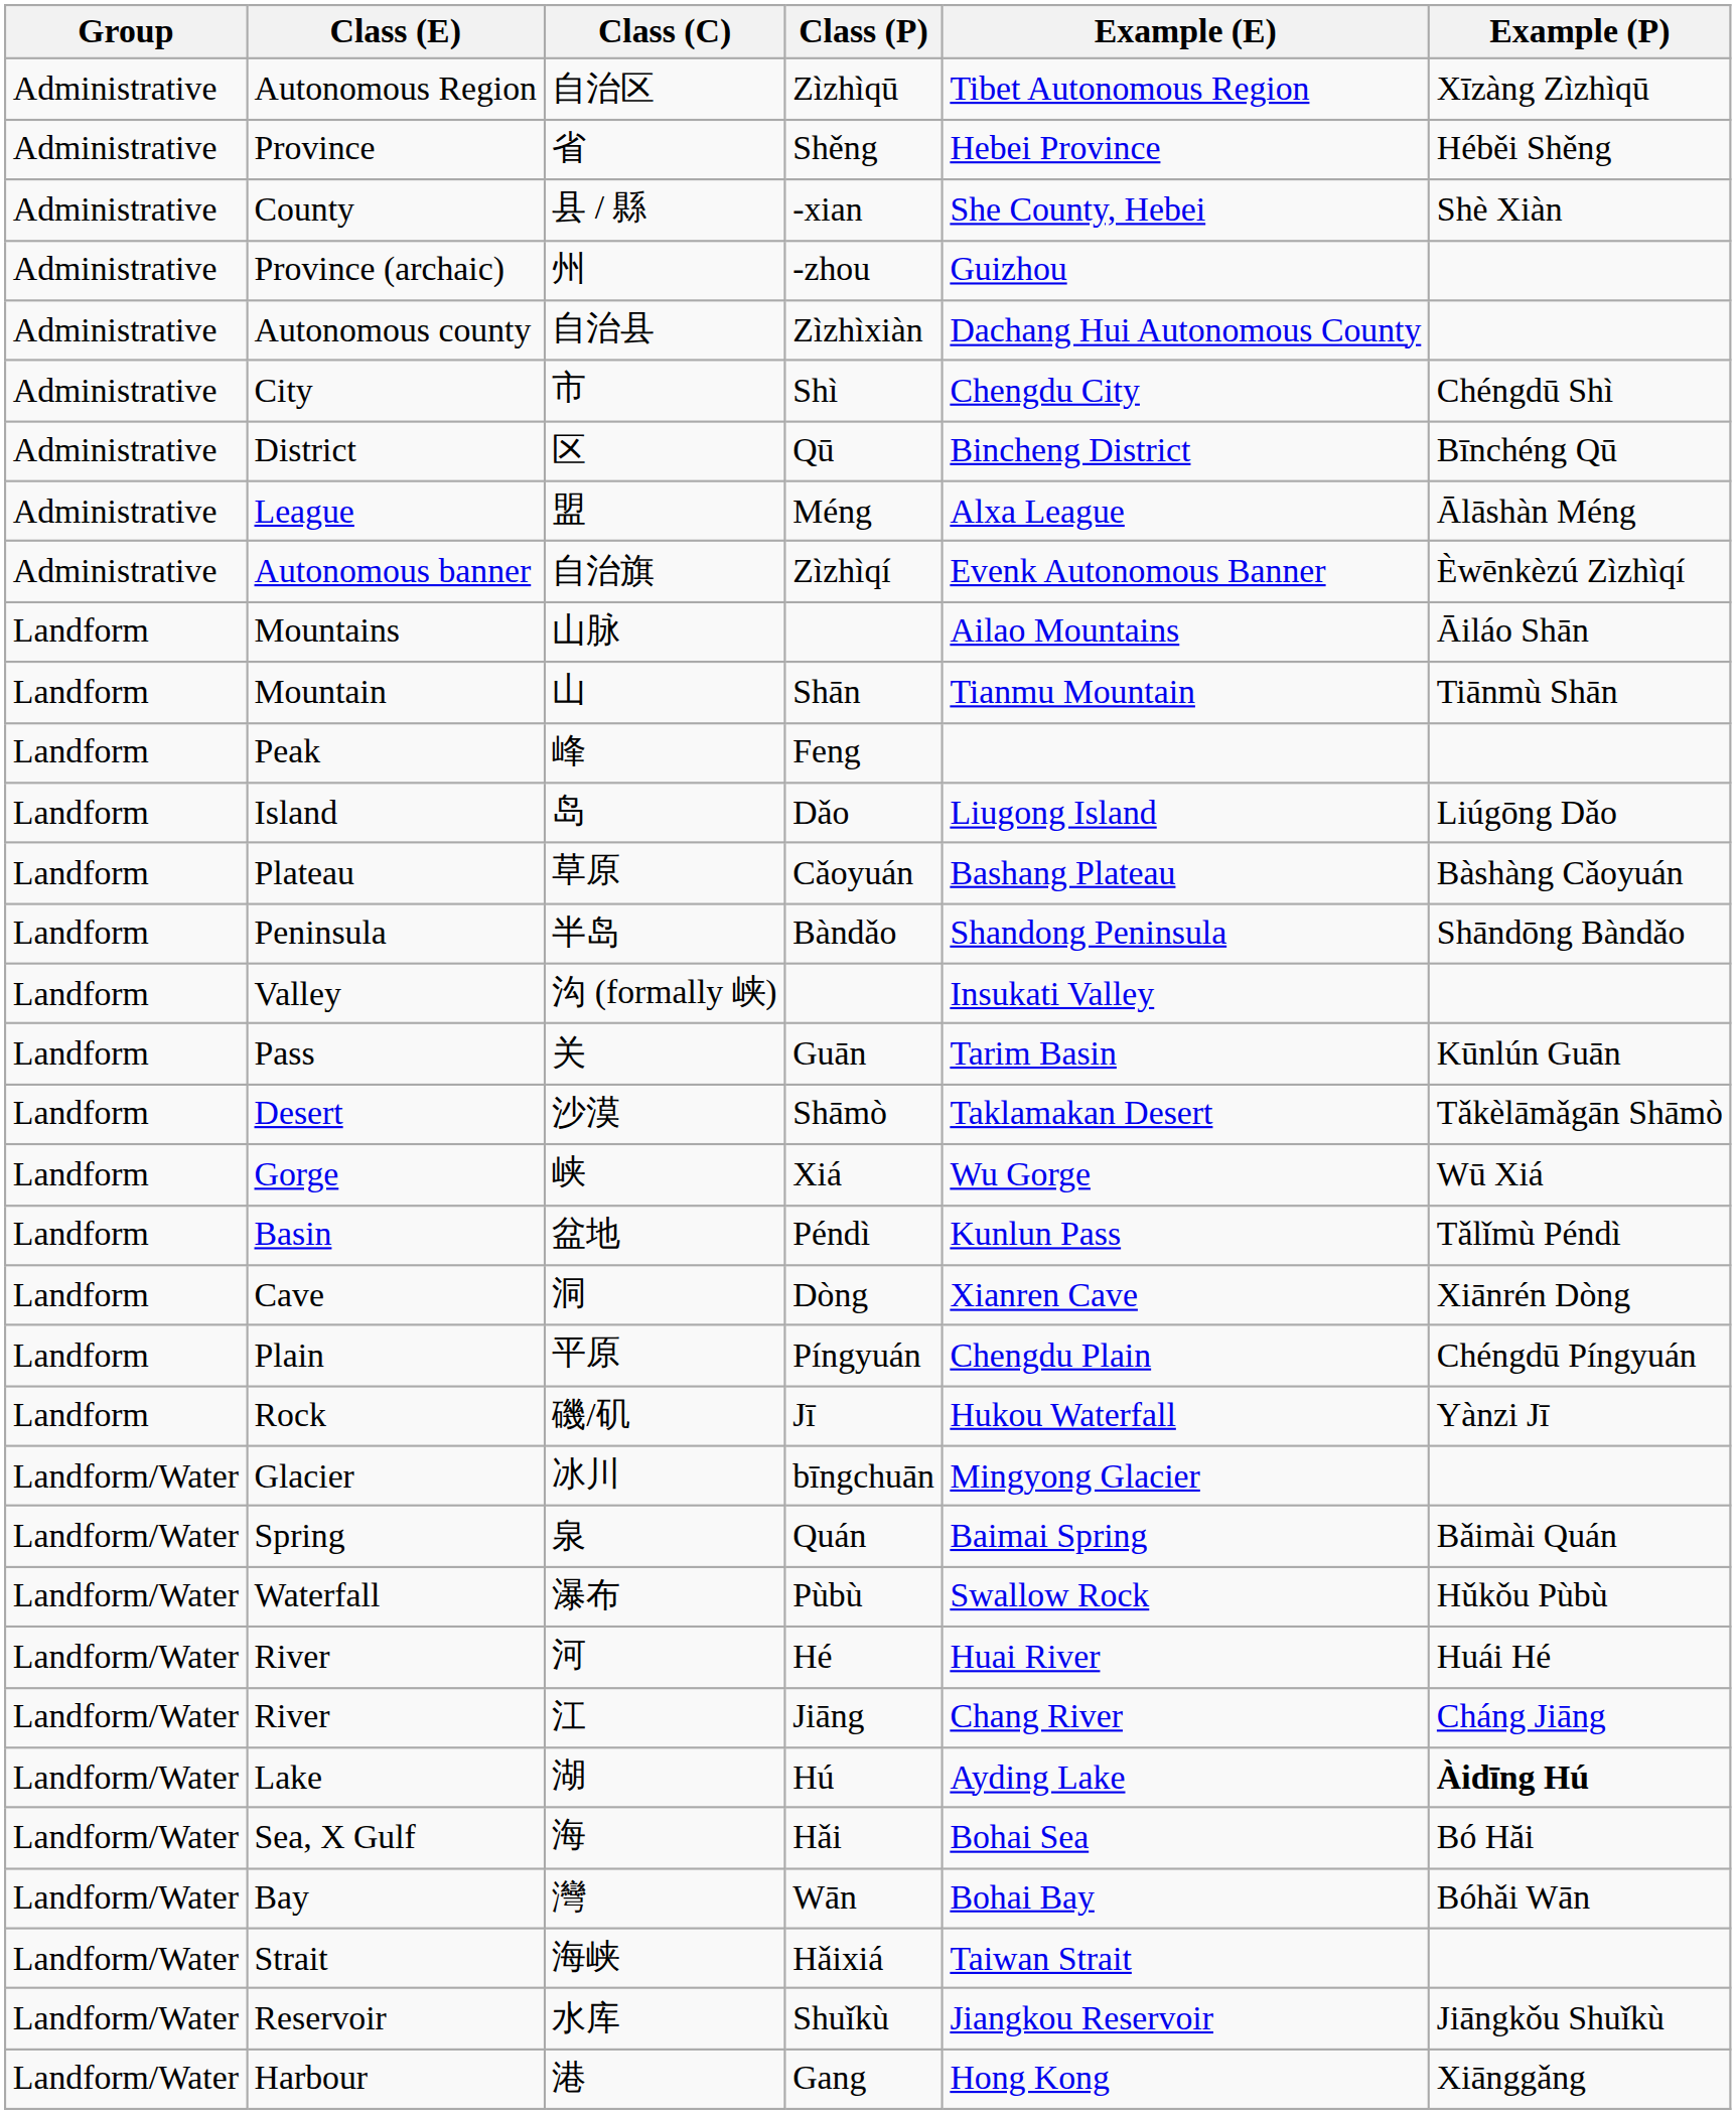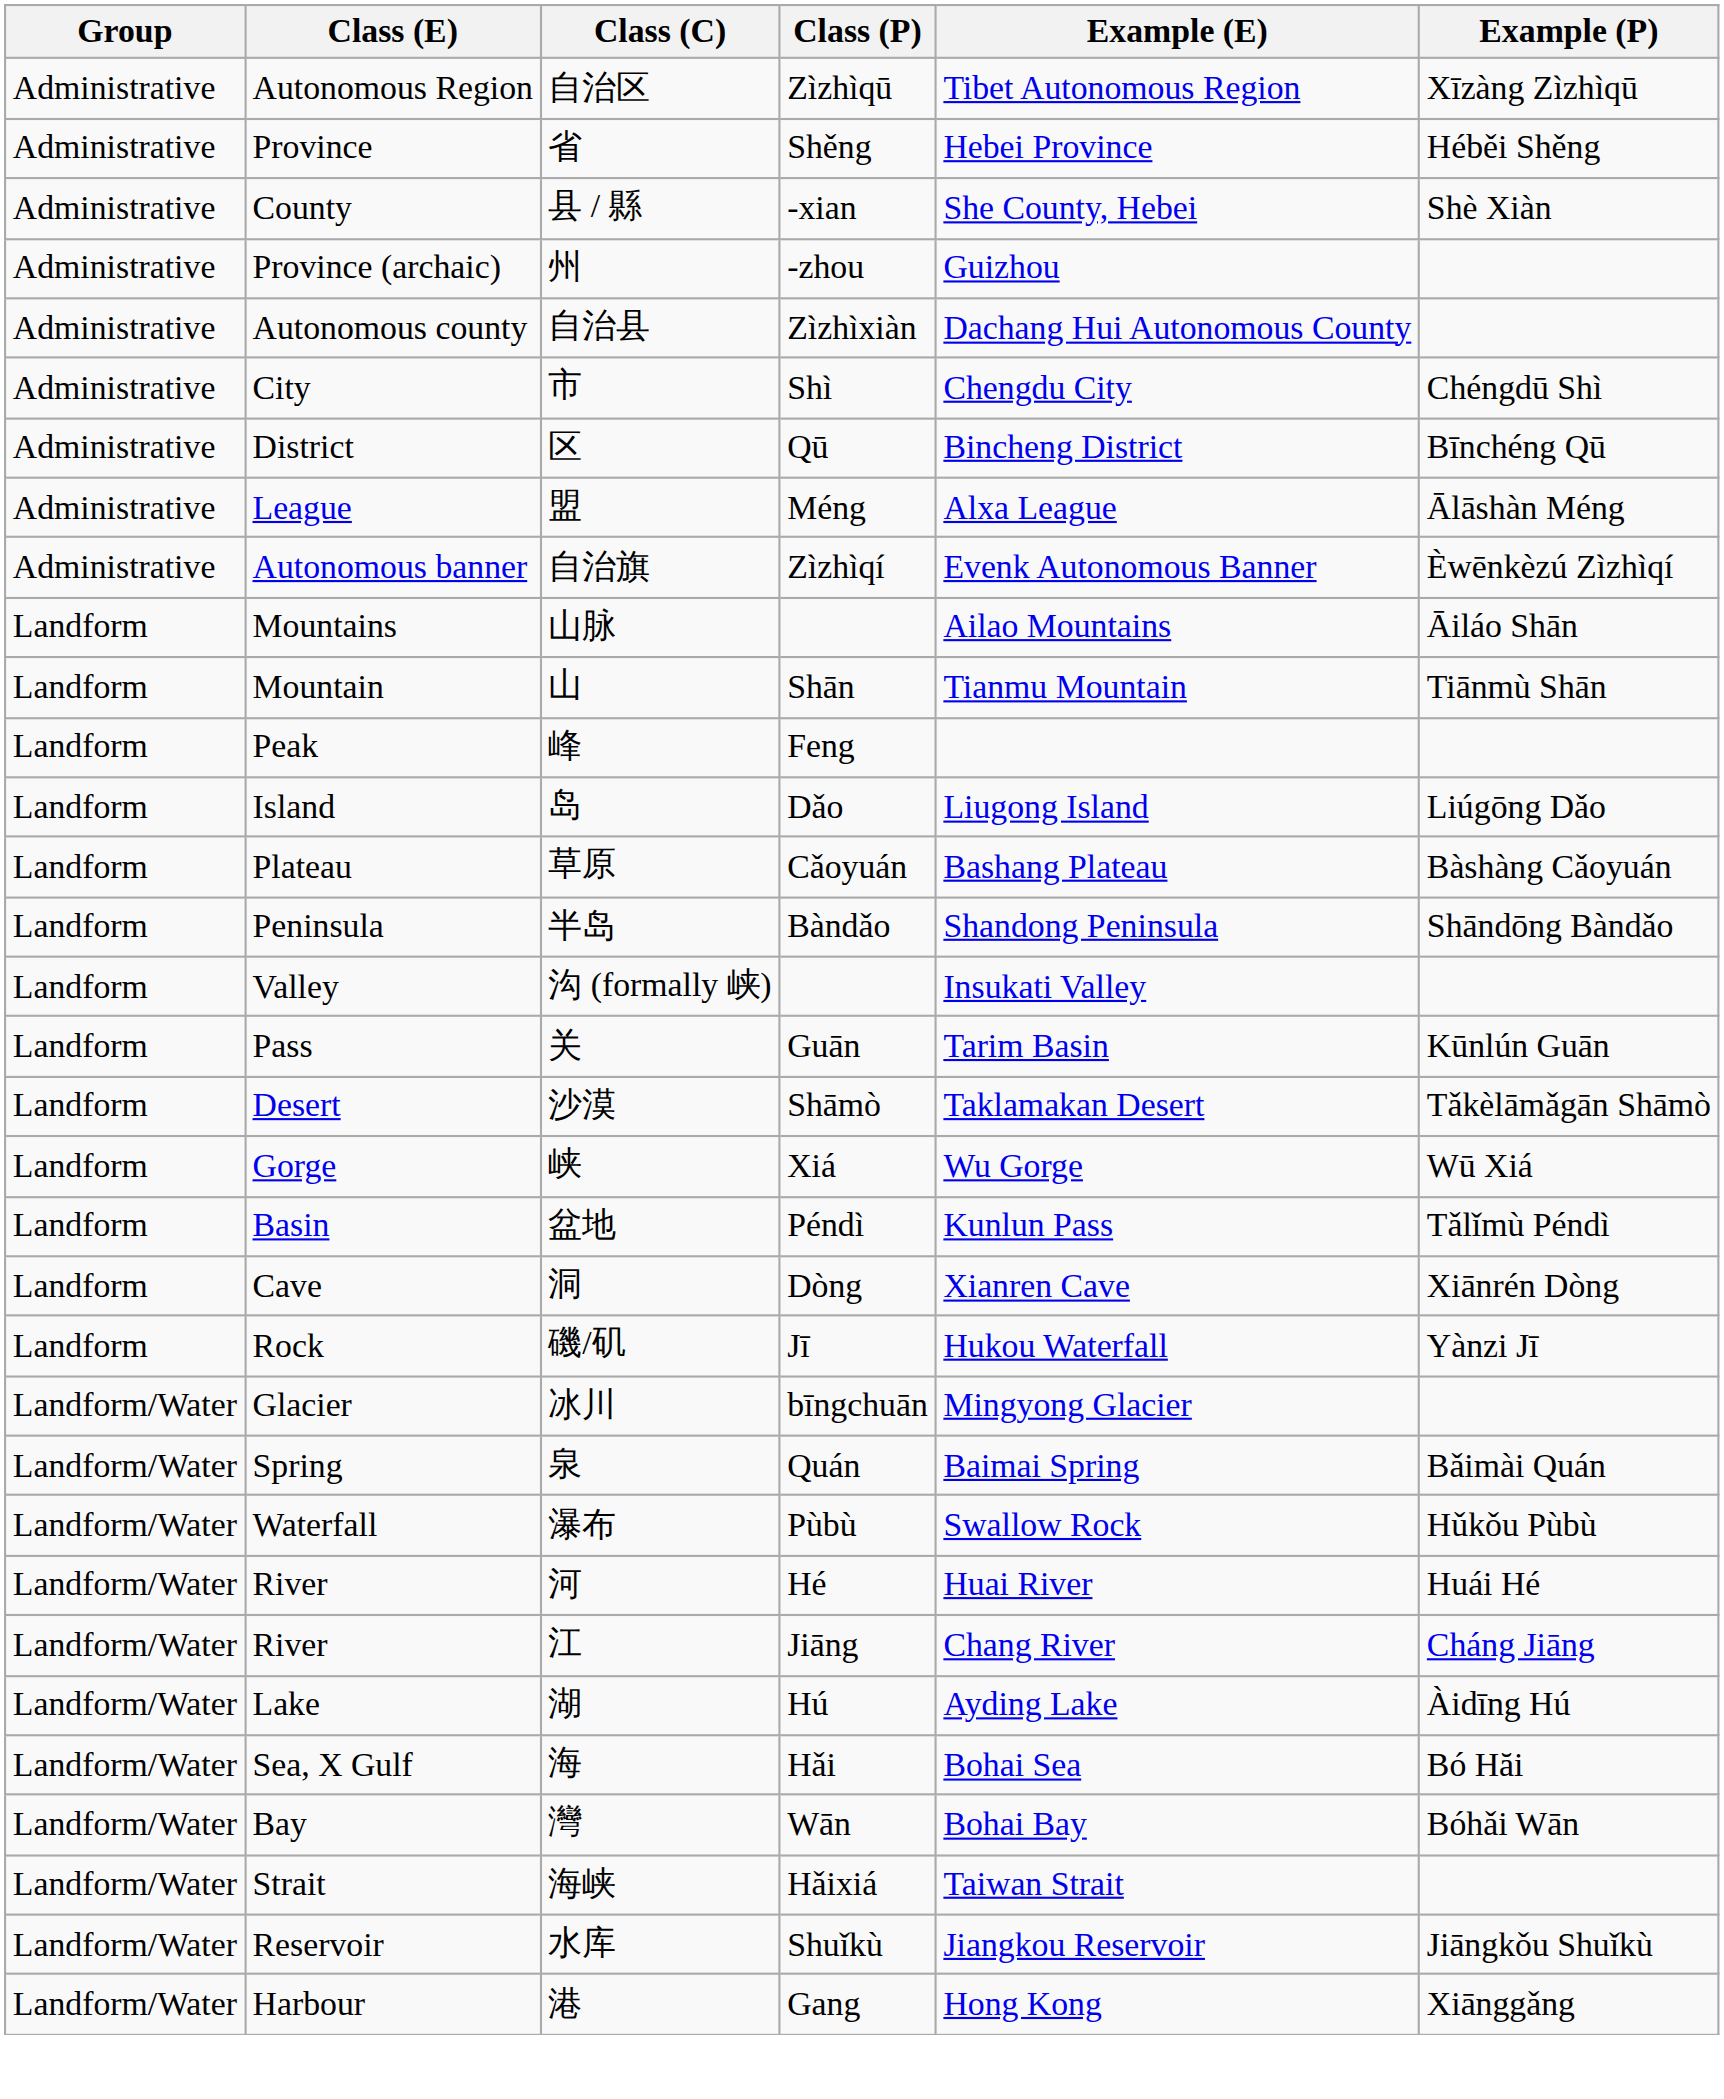 <table class="wikitable sortable">
 <tr>
 <th>Group</th>
 <th>Class (E)</th>
 <th>Class (C)</th>
 <th>Class (P)</th>
 <th>Example (E)</th>
 <th>Example (P)</th>
 </tr>
 <tr --->
 <td>Administrative</td>
 <td>Autonomous Region</td>
 <td>自治区</td>
 <td>Zìzhìqū</td>
 <td><a href='#'>Tibet Autonomous Region</a></td>
 <td>Xīzàng Zìzhìqū</td>
 </tr>
 <tr --->
 <td>Administrative</td>
 <td>Province</td>
 <td>省</td>
 <td>Shěng</td>
 <td><a href='#'>Hebei Province</a></td>
 <td>Héběi Shěng</td>
 </tr>
 <tr --->
 <td>Administrative</td>
 <td>County</td>
 <td>县 / 縣</td>
 <td>-xian</td>
 <td><a href='#'>She County, Hebei</a></td>
 <td>Shè Xiàn</td>
 </tr>
 <tr --->
 <td>Administrative</td>
 <td>Province (archaic)</td>
 <td>州</td>
 <td>-zhou</td>
 <td><a href='#'>Guizhou</a></td>
 <td></td>
 </tr>
 <tr --->
 <td>Administrative</td>
 <td>Autonomous county</td>
 <td>自治县</td>
 <td>Zìzhìxiàn</td>
 <td><a href='#'>Dachang Hui Autonomous County</a></td>
 <td></td>
 </tr>
 <tr --->
 <td>Administrative</td>
 <td>City</td>
 <td>市</td>
 <td>Shì</td>
 <td><a href='#'>Chengdu City</a></td>
 <td>Chéngdū Shì</td>
 </tr>
 <tr --->
 <td>Administrative</td>
 <td>District</td>
 <td>区</td>
 <td>Qū</td>
 <td><a href='#'>Bincheng District</a></td>
 <td>Bīnchéng Qū</td>
 </tr>
 <tr --->
 <td>Administrative</td>
 <td><a href='#'>League</a></td>
 <td>盟</td>
 <td>Méng</td>
 <td><a href='#'>Alxa League</a></td>
 <td>Ālāshàn Méng</td>
 </tr>
 <tr --->
 <td>Administrative</td>
 <td><a href='#'>Autonomous banner</a></td>
 <td>自治旗</td>
 <td>Zìzhìqí</td>
 <td><a href='#'>Evenk Autonomous Banner</a></td>
 <td>Èwēnkèzú Zìzhìqí</td>
 </tr>
 <tr --->
 <td>Landform</td>
 <td>Mountains</td>
 <td>山脉</td>
 <td></td>
 <td><a href='#'>Ailao Mountains</a></td>
 <td>Āiláo Shān</td>
 </tr>
 <tr --->
 <td>Landform</td>
 <td>Mountain</td>
 <td>山</td>
 <td>Shān</td>
 <td><a href='#'>Tianmu Mountain</a></td>
 <td>Tiānmù Shān</td>
 </tr>
 <tr --->
 <td>Landform</td>
 <td>Peak</td>
 <td>峰</td>
 <td>Feng</td>
 <td></td>
 <td></td>
 </tr>
 <tr --->
 <td>Landform</td>
 <td>Island</td>
 <td>岛</td>
 <td>Dǎo</td>
 <td><a href='#'>Liugong Island</a></td>
 <td>Liúgōng Dǎo</td>
 </tr>
 <tr --->
 <td>Landform</td>
 <td>Plateau</td>
 <td>草原</td>
 <td>Cǎoyuán</td>
 <td><a href='#'>Bashang Plateau</a></td>
 <td>Bàshàng Cǎoyuán</td>
 </tr>
 <tr --->
 <td>Landform</td>
 <td>Peninsula</td>
 <td>半岛</td>
 <td>Bàndǎo</td>
 <td><a href='#'>Shandong Peninsula</a></td>
 <td>Shāndōng Bàndǎo</td>
 </tr>
 <tr --->
 <td>Landform</td>
 <td>Valley</td>
 <td>沟 (formally 峡)</td>
 <td></td>
 <td><a href='#'>Insukati Valley</a></td>
 <td></td>
 </tr>
 <tr --->
 <td>Landform</td>
 <td>Pass</td>
 <td>关</td>
 <td>Guān</td>
 <td><a href='#'>Tarim Basin</a></td>
 <td>Kūnlún Guān</td>
 </tr>
 <tr --->
 <td>Landform</td>
 <td><a href='#'>Desert</a></td>
 <td>沙漠</td>
 <td>Shāmò</td>
 <td><a href='#'>Taklamakan Desert</a></td>
 <td>Tǎkèlāmǎgān Shāmò</td>
 </tr>
 <tr --->
 <td>Landform</td>
 <td><a href='#'>Gorge</a></td>
 <td>峡</td>
 <td>Xiá</td>
 <td><a href='#'>Wu Gorge</a></td>
 <td>Wū Xiá</td>
 </tr>
 <tr --->
 <td>Landform</td>
 <td><a href='#'>Basin</a></td>
 <td>盆地</td>
 <td>Péndì</td>
 <td><a href='#'>Kunlun Pass</a></td>
 <td>Tǎlǐmù Péndì</td>
 </tr>
 <tr --->
 <td>Landform</td>
 <td>Cave</td>
 <td>洞</td>
 <td>Dòng</td>
 <td><a href='#'>Xianren Cave</a></td>
 <td>Xiānrén Dòng</td>
 </tr>
 <tr --->
 <td>Landform</td>
-<td>Plain</td>
-<td>平原</td>
-<td>Píngyuán</td>
-<td><a href='#'>Chengdu Plain</a></td>
-<td>Chéngdū Píngyuán</td>
-</tr>
-<tr --->
-<td>Landform</td>
 <td>Rock</td>
 <td>磯/矶</td>
 <td>Jī</td>
 <td><a href='#'>Hukou Waterfall</a></td>
 <td>Yànzi Jī</td>
 </tr>
 <tr --->
 <td>Landform/Water</td>
 <td>Glacier</td>
 <td>冰川</td>
 <td>bīngchuān</td>
 <td><a href='#'>Mingyong Glacier</a></td>
 <td></td>
 </tr>
 <tr --->
 <td>Landform/Water</td>
 <td>Spring</td>
 <td>泉</td>
 <td>Quán</td>
 <td><a href='#'>Baimai Spring</a></td>
 <td>Bǎimài Quán</td>
 </tr>
 <tr --->
 <td>Landform/Water</td>
 <td>Waterfall</td>
 <td>瀑布</td>
 <td>Pùbù</td>
 <td><a href='#'>Swallow Rock</a></td>
 <td>Hǔkǒu Pùbù</td>
 </tr>
 <tr --->
 <td>Landform/Water</td>
 <td>River</td>
 <td>河</td>
 <td>Hé</td>
 <td><a href='#'>Huai River</a></td>
 <td>Huái Hé</td>
 </tr>
 <tr --->
 <td>Landform/Water</td>
 <td>River</td>
 <td>江</td>
 <td>Jiāng</td>
 <td><a href='#'>Chang River</a></td>
 <td><a href='#'>Cháng Jiāng</a></td>
 </tr>
 <tr --->
 <td>Landform/Water</td>
 <td>Lake</td>
 <td>湖</td>
 <td>Hú</td>
 <td><a href='#'>Ayding Lake</a></td>
-<td><strong>Àidīng Hú</strong></td>
+<td>Àidīng Hú</td>
 </tr>
 <tr --->
 <td>Landform/Water</td>
 <td>Sea, X Gulf</td>
 <td>海</td>
 <td>Hǎi</td>
 <td><a href='#'>Bohai Sea</a></td>
 <td>Bó Hăi</td>
 </tr>
 <tr --->
 <td>Landform/Water</td>
 <td>Bay</td>
 <td>灣</td>
 <td>Wān</td>
 <td><a href='#'>Bohai Bay</a></td>
 <td>Bóhǎi Wān</td>
 </tr>
 <tr --->
 <td>Landform/Water</td>
 <td>Strait</td>
 <td>海峡</td>
 <td>Hǎixiá</td>
 <td><a href='#'>Taiwan Strait</a></td>
 <td></td>
 </tr>
 <tr --->
 <td>Landform/Water</td>
 <td>Reservoir</td>
 <td>水库</td>
 <td>Shuǐkù</td>
 <td><a href='#'>Jiangkou Reservoir</a></td>
 <td>Jiāngkǒu Shuǐkù</td>
 </tr>
 <tr --->
 <td>Landform/Water</td>
 <td>Harbour</td>
 <td>港</td>
 <td>Gang</td>
 <td><a href='#'>Hong Kong</a></td>
 <td>Xiānggǎng</td>
 </tr>
 </table>
